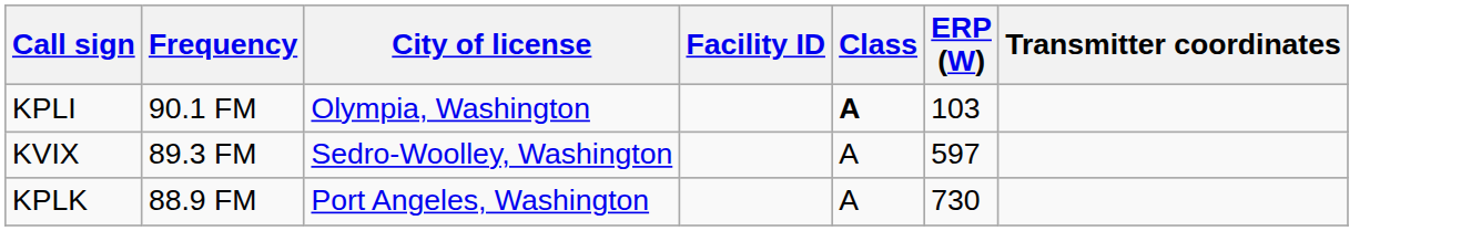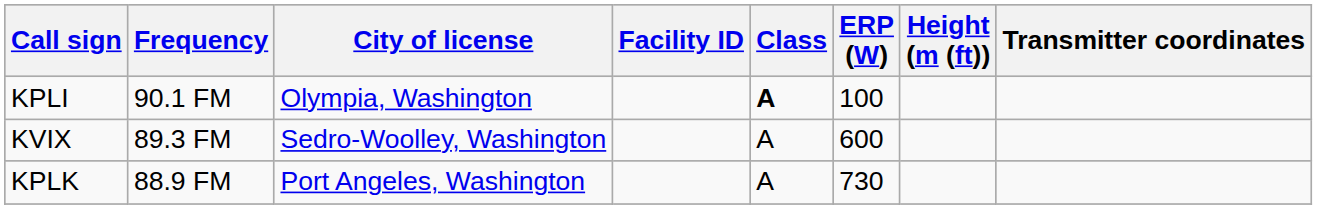 <table class="wikitable sortable">
 <tr>
 <th><a href='#'>Call sign</a></th>
 <th data-sort-type="number"><a href='#'>Frequency</a></th>
 <th><a href='#'>City of license</a></th>
 <th data-sort-type="number"><a href='#'>Facility ID</a></th>
 <th><a href='#'>Class</a></th>
 <th data-sort-type="number"><a href='#'>ERP</a><br>(<a href='#'>W</a>)</th>
+<th data-sort-type="number"><a href='#'>Height</a><br>(<a href='#'>m</a> (<a href='#'>ft</a>))</th>
 <th class="unsortable">Transmitter coordinates</th>
 </tr>
 <tr>
 <td>KPLI</td>
 <td>90.1 FM</td>
 <td><a href='#'>Olympia, Washington</a></td>
 <td></td>
 <td><strong>A</strong></td>
-<td>103</td>
+<td>100</td>
+<td></td>
 <td></td>
 </tr>
 <tr>
 <td>KVIX</td>
 <td>89.3 FM</td>
 <td><a href='#'>Sedro-Woolley, Washington</a></td>
 <td></td>
 <td>A</td>
-<td>597</td>
+<td>600</td>
+<td></td>
 <td></td>
 </tr>
 <tr>
 <td>KPLK</td>
 <td>88.9 FM</td>
 <td><a href='#'>Port Angeles, Washington</a></td>
 <td></td>
 <td>A</td>
 <td>730</td>
 <td></td>
+<td></td>
 </tr>
 </table>
